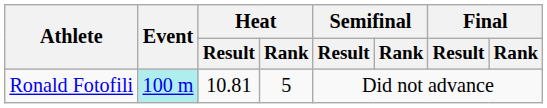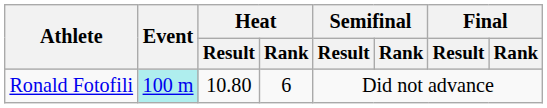 <table class="wikitable" style="font-size:90%; text-align:center">
 <tr>
 <th rowspan=2>Athlete</th>
 <th rowspan=2>Event</th>
 <th colspan=2>Heat</th>
 <th colspan=2>Semifinal</th>
 <th colspan=2>Final</th>
 </tr>
 <tr style="font-size:95%">
 <th>Result</th>
 <th>Rank</th>
 <th>Result</th>
 <th>Rank</th>
 <th>Result</th>
 <th>Rank</th>
 </tr>
 <tr>
 <td align=left><a href='#'>Ronald Fotofili</a></td>
 <td align=left rowspan=1 style="background: paleturquoise;"><a href='#'>100 m</a></td>
-<td>10.81</td>
-<td>5</td>
+<td>10.80</td>
+<td>6</td>
 <td colspan=4>Did not advance</td>
 </tr>
 </table>
